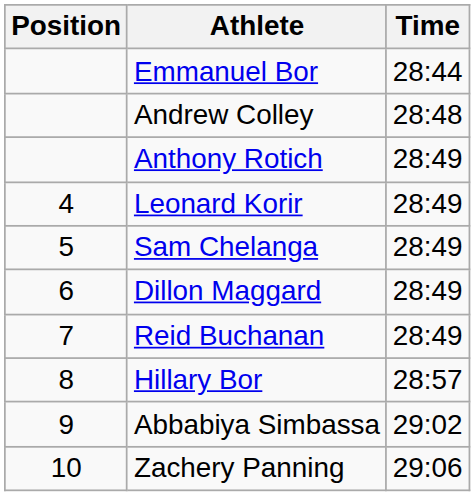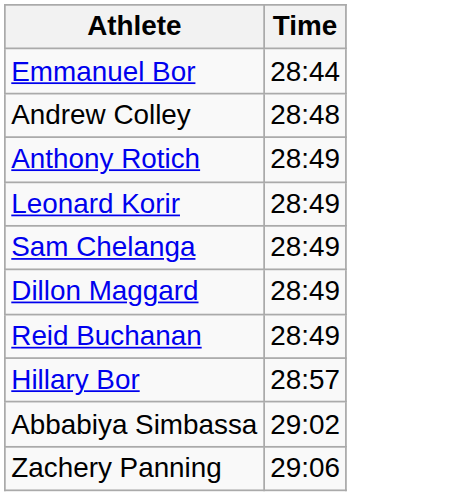 <table class="wikitable sortable">
 <tr>
-<th>Position</th>
 <th>Athlete</th>
 <th>Time</th>
 </tr>
 <tr>
-<td align=center></td>
 <td><a href='#'>Emmanuel Bor</a></td>
 <td>28:44</td>
 </tr>
 <tr>
-<td align=center></td>
 <td>Andrew Colley</td>
 <td>28:48</td>
 </tr>
 <tr>
-<td align=center></td>
 <td><a href='#'>Anthony Rotich</a></td>
 <td>28:49</td>
 </tr>
 <tr>
-<td align=center>4</td>
 <td><a href='#'>Leonard Korir</a></td>
 <td>28:49</td>
 </tr>
 <tr>
-<td align=center>5</td>
 <td><a href='#'>Sam Chelanga</a></td>
 <td>28:49</td>
 </tr>
 <tr>
-<td align=center>6</td>
 <td><a href='#'>Dillon Maggard</a></td>
 <td>28:49</td>
 </tr>
 <tr>
-<td align=center>7</td>
 <td><a href='#'>Reid Buchanan</a></td>
 <td>28:49</td>
 </tr>
 <tr>
-<td align=center>8</td>
 <td><a href='#'>Hillary Bor</a></td>
 <td>28:57</td>
 </tr>
 <tr>
-<td align=center>9</td>
 <td>Abbabiya Simbassa</td>
 <td>29:02</td>
 </tr>
 <tr>
-<td align=center>10</td>
 <td>Zachery Panning</td>
 <td>29:06</td>
 </tr>
 </table>
